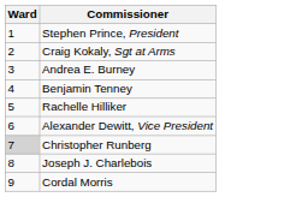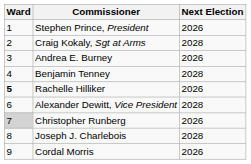 <table class="wikitable">
 <tr>
 <th>Ward</th>
 <th>Commissioner</th>
+<th>Next Election</th>
 </tr>
 <tr>
 <td>1</td>
 <td>Stephen Prince, <em>President</em></td>
+<td>2026</td>
 </tr>
 <tr>
 <td>2</td>
 <td>Craig Kokaly, <em>Sgt at Arms</em></td>
+<td>2028</td>
 </tr>
 <tr>
 <td>3</td>
 <td>Andrea E. Burney</td>
+<td>2026</td>
 </tr>
 <tr>
 <td>4</td>
 <td>Benjamin Tenney</td>
+<td>2028</td>
 </tr>
 <tr>
-<td>5</td>
+<td><strong>5</strong></td>
 <td>Rachelle Hilliker</td>
+<td>2026</td>
 </tr>
 <tr>
 <td>6</td>
 <td>Alexander Dewitt, <em>Vice President</em></td>
+<td>2028</td>
 </tr>
 <tr>
 <td style="background: lightgrey;">7</td>
 <td>Christopher Runberg</td>
+<td>2026</td>
 </tr>
 <tr>
 <td>8</td>
 <td>Joseph J. Charlebois</td>
+<td>2028</td>
 </tr>
 <tr>
 <td>9</td>
 <td>Cordal Morris</td>
+<td>2026</td>
 </tr>
 </table>
